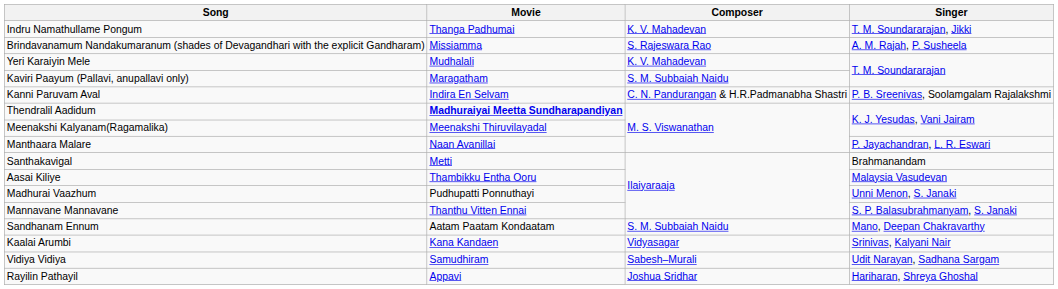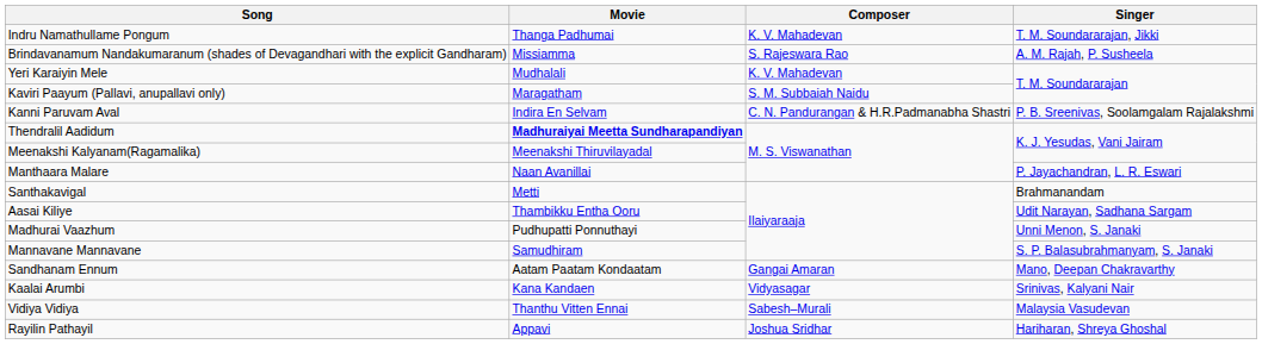 <table class="wikitable">
 <tr>
 <th>Song</th>
 <th>Movie</th>
 <th>Composer</th>
 <th>Singer</th>
 </tr>
 <tr>
 <td>Indru Namathullame Pongum</td>
 <td><a href='#'>Thanga Padhumai</a></td>
 <td><a href='#'>K. V. Mahadevan</a></td>
 <td><a href='#'>T. M. Soundararajan</a>, <a href='#'>Jikki</a></td>
 </tr>
 <tr>
 <td>Brindavanamum Nandakumaranum (shades of Devagandhari with the explicit Gandharam)</td>
 <td><a href='#'>Missiamma</a></td>
 <td><a href='#'>S. Rajeswara Rao</a></td>
 <td><a href='#'>A. M. Rajah</a>, <a href='#'>P. Susheela</a></td>
 </tr>
 <tr>
 <td>Yeri Karaiyin Mele</td>
 <td><a href='#'>Mudhalali</a></td>
 <td><a href='#'>K. V. Mahadevan</a></td>
 <td rowspan=2><a href='#'>T. M. Soundararajan</a></td>
 </tr>
 <tr>
 <td>Kaviri Paayum (Pallavi, anupallavi only)</td>
 <td><a href='#'>Maragatham</a></td>
 <td><a href='#'>S. M. Subbaiah Naidu</a></td>
 </tr>
 <tr>
 <td>Kanni Paruvam Aval</td>
 <td><a href='#'>Indira En Selvam</a></td>
 <td><a href='#'>C. N. Pandurangan</a> & H.R.Padmanabha Shastri</td>
 <td><a href='#'>P. B. Sreenivas</a>, Soolamgalam Rajalakshmi</td>
 </tr>
 <tr>
 <td>Thendralil Aadidum</td>
 <td><strong><a href='#'>Madhuraiyai Meetta Sundharapandiyan</a></strong></td>
 <td rowspan=3><a href='#'>M. S. Viswanathan</a></td>
 <td rowspan=2><a href='#'>K. J. Yesudas</a>, <a href='#'>Vani Jairam</a></td>
 </tr>
 <tr>
 <td>Meenakshi Kalyanam(Ragamalika)</td>
 <td><a href='#'>Meenakshi Thiruvilayadal</a></td>
 </tr>
 <tr>
 <td>Manthaara Malare</td>
 <td><a href='#'>Naan Avanillai</a></td>
 <td><a href='#'>P. Jayachandran</a>, <a href='#'>L. R. Eswari</a></td>
 </tr>
 <tr>
 <td>Santhakavigal</td>
 <td><a href='#'>Metti</a></td>
 <td rowspan="4"><a href='#'>Ilaiyaraaja</a></td>
 <td>Brahmanandam</td>
 </tr>
 <tr>
 <td>Aasai Kiliye</td>
 <td><a href='#'>Thambikku Entha Ooru</a></td>
-<td><a href='#'>Malaysia Vasudevan</a></td>
+<td><a href='#'>Udit Narayan</a>, <a href='#'>Sadhana Sargam</a></td>
 </tr>
 <tr>
 <td>Madhurai Vaazhum</td>
 <td>Pudhupatti Ponnuthayi</td>
 <td><a href='#'>Unni Menon</a>, <a href='#'>S. Janaki</a></td>
 </tr>
 <tr>
 <td>Mannavane Mannavane</td>
-<td><a href='#'>Thanthu Vitten Ennai</a></td>
+<td><a href='#'>Samudhiram</a></td>
 <td><a href='#'>S. P. Balasubrahmanyam</a>, <a href='#'>S. Janaki</a></td>
 </tr>
 <tr>
 <td>Sandhanam Ennum</td>
 <td>Aatam Paatam Kondaatam</td>
-<td><a href='#'>S. M. Subbaiah Naidu</a></td>
+<td><a href='#'>Gangai Amaran</a></td>
 <td><a href='#'>Mano</a>, <a href='#'>Deepan Chakravarthy</a></td>
 </tr>
 <tr>
 <td>Kaalai Arumbi</td>
 <td><a href='#'>Kana Kandaen</a></td>
 <td><a href='#'>Vidyasagar</a></td>
 <td><a href='#'>Srinivas</a>, <a href='#'>Kalyani Nair</a></td>
 </tr>
 <tr>
 <td>Vidiya Vidiya</td>
-<td><a href='#'>Samudhiram</a></td>
+<td><a href='#'>Thanthu Vitten Ennai</a></td>
 <td><a href='#'>Sabesh–Murali</a></td>
-<td><a href='#'>Udit Narayan</a>, <a href='#'>Sadhana Sargam</a></td>
+<td><a href='#'>Malaysia Vasudevan</a></td>
 </tr>
 <tr>
 <td>Rayilin Pathayil</td>
 <td><a href='#'>Appavi</a></td>
 <td><a href='#'>Joshua Sridhar</a></td>
 <td><a href='#'>Hariharan</a>, <a href='#'>Shreya Ghoshal</a></td>
 </tr>
 </table>
